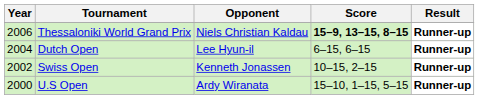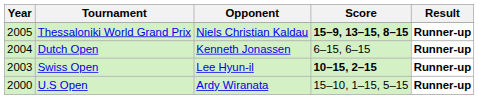 <table class="sortable wikitable" style="font-size: 90%;">
 <tr>
 <th>Year</th>
 <th>Tournament</th>
 <th>Opponent</th>
 <th>Score</th>
 <th>Result</th>
 </tr>
 <tr>
 </tr>
 <tr style="background:#D4F1C5">
-<td align="center">2006</td>
+<td align="center">2005</td>
 <td align="left"><a href='#'>Thessaloniki World Grand Prix</a></td>
 <td align="left"> <a href='#'>Niels Christian Kaldau</a></td>
 <td align="left"><strong>15–9, 13–15, 8–15</strong></td>
 <td style="text-align:left; background:white"> <strong>Runner-up</strong></td>
 </tr>
 <tr style="background:#D4F1C5">
 <td align="center">2004</td>
 <td align="left"><a href='#'>Dutch Open</a></td>
-<td align="left"> <a href='#'>Lee Hyun-il</a></td>
+<td align="left"> <a href='#'>Kenneth Jonassen</a></td>
 <td align="left">6–15, 6–15</td>
 <td style="text-align:left; background:white"> <strong>Runner-up</strong></td>
 </tr>
 <tr style="background:#D4F1C5">
-<td align="center">2002</td>
+<td align="center">2003</td>
 <td align="left"><a href='#'>Swiss Open</a></td>
-<td align="left"> <a href='#'>Kenneth Jonassen</a></td>
-<td align="left">10–15, 2–15</td>
+<td align="left"> <a href='#'>Lee Hyun-il</a></td>
+<td align="left"><strong>10–15, 2–15</strong></td>
 <td style="text-align:left; background:white"> <strong>Runner-up</strong></td>
 </tr>
 <tr style="background:#D4F1C5">
 <td align="center">2000</td>
 <td align="left"><a href='#'>U.S Open</a></td>
 <td align="left"> <a href='#'>Ardy Wiranata</a></td>
 <td align="left">15–10, 1–15, 5–15</td>
 <td style="text-align:left; background:white"> <strong>Runner-up</strong></td>
 </tr>
 </table>
